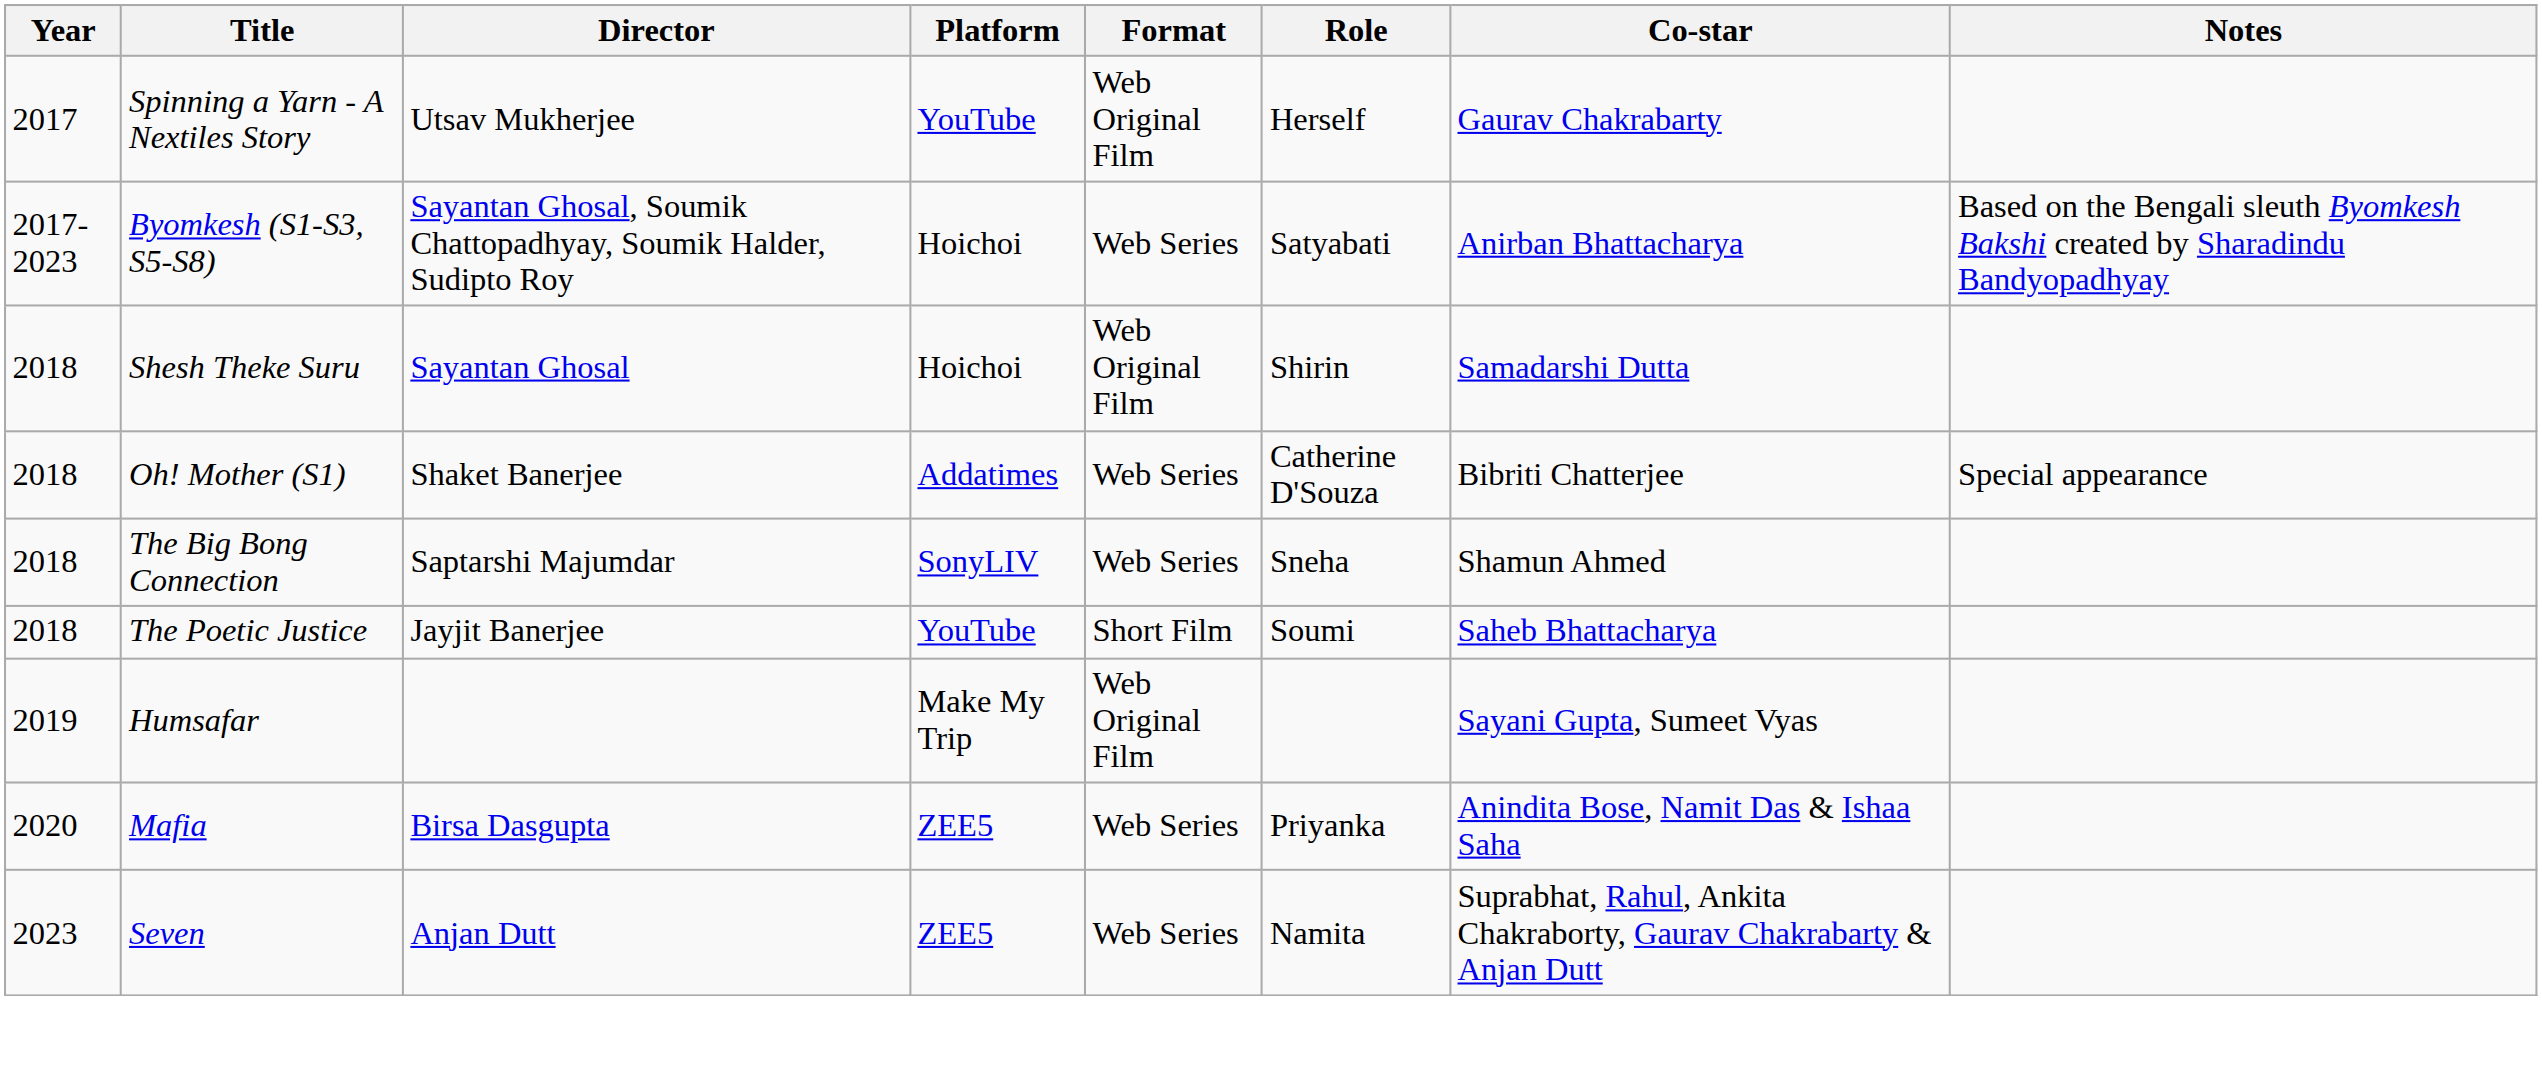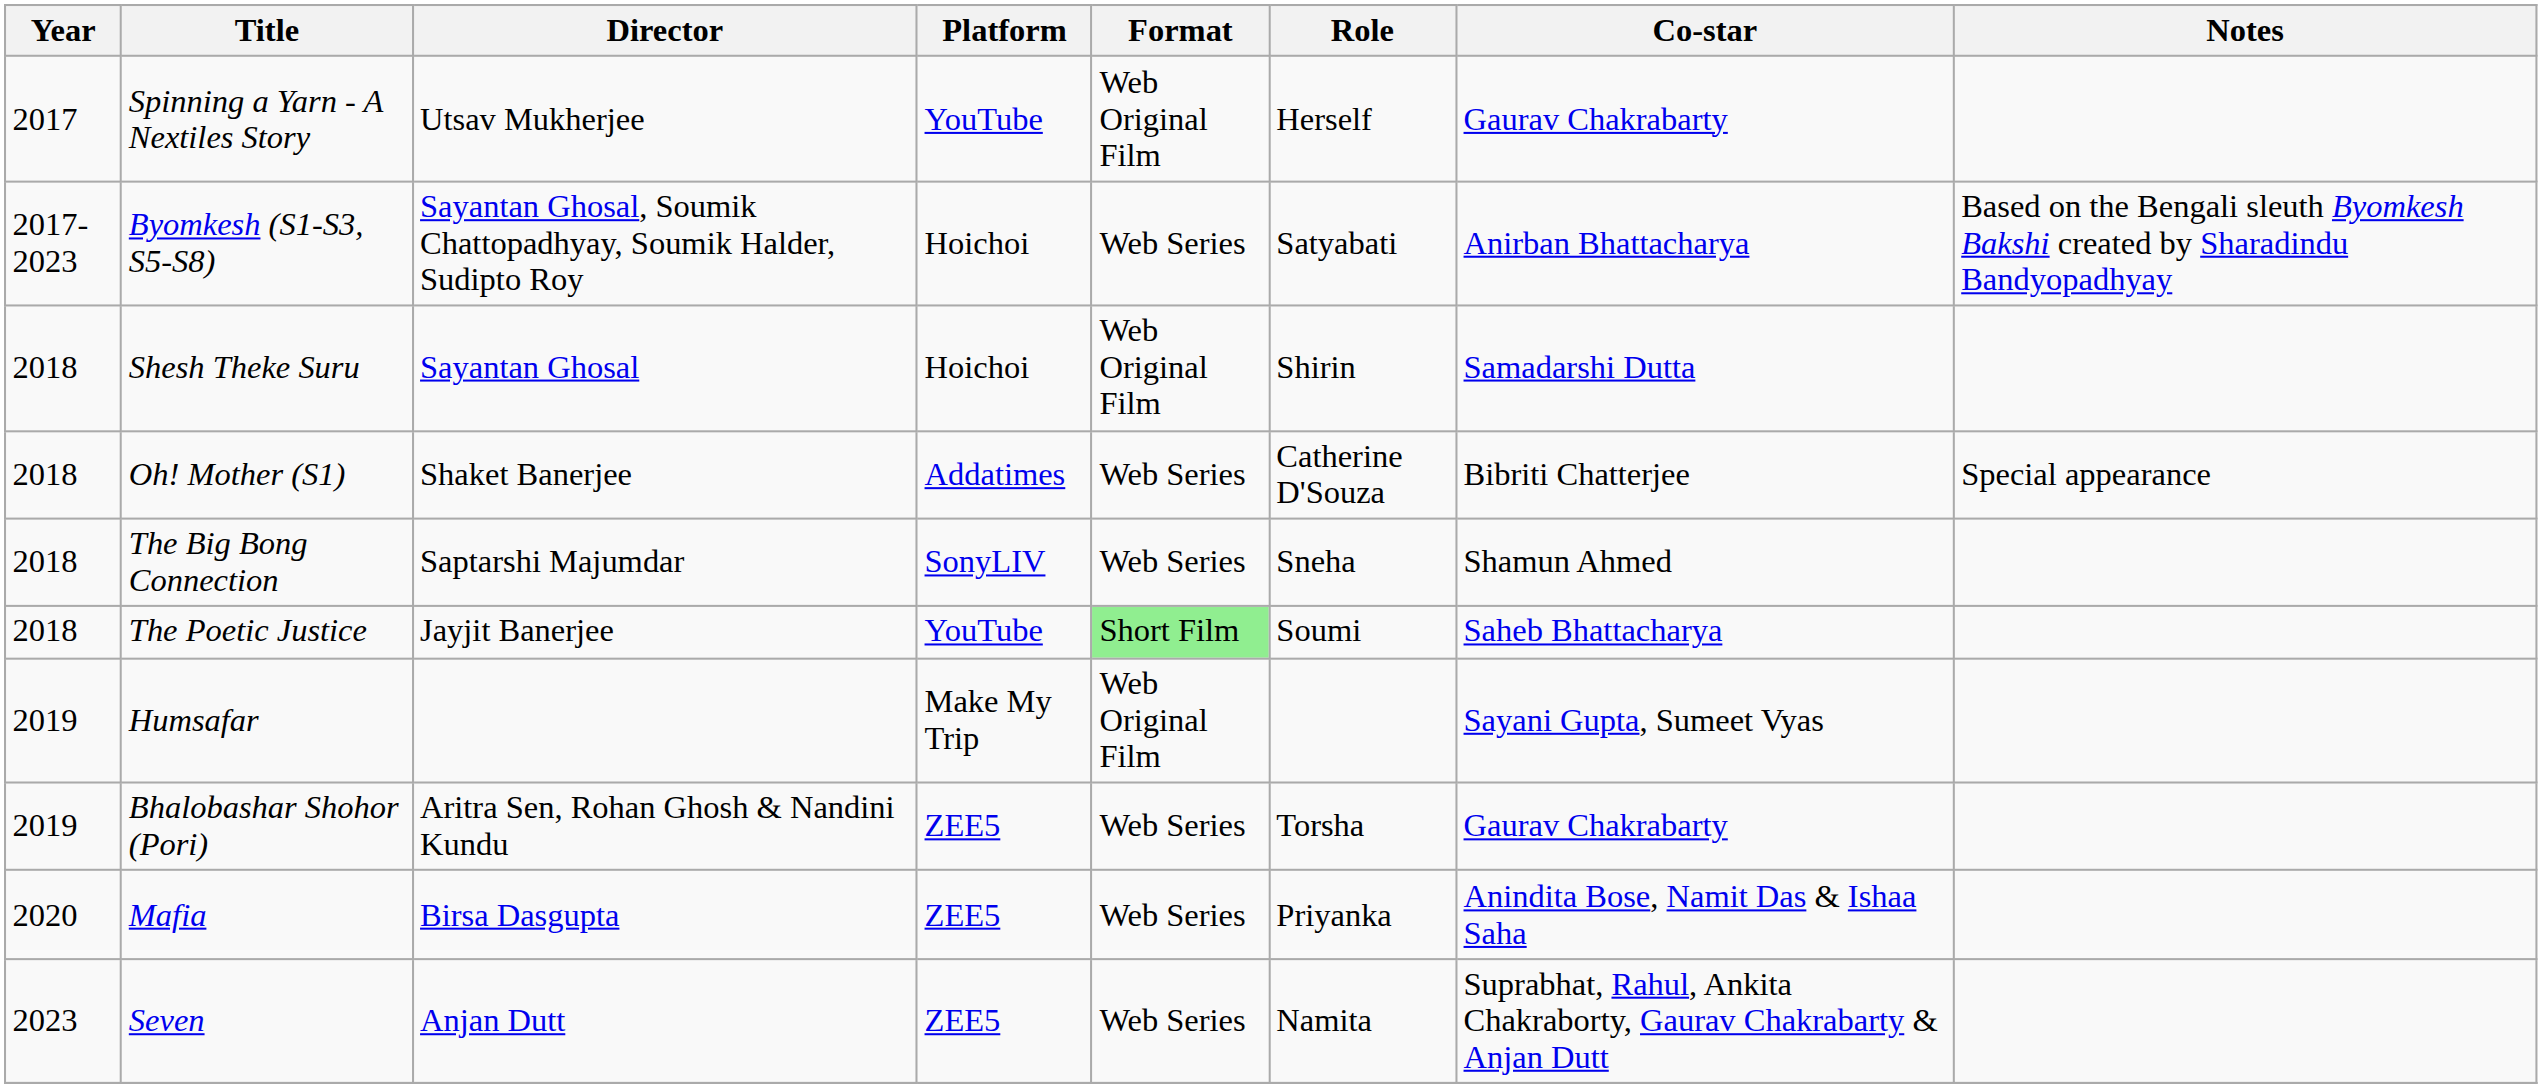 <table class="wikitable sortable">
 <tr>
 <th>Year</th>
 <th>Title</th>
 <th>Director</th>
 <th>Platform</th>
 <th>Format</th>
 <th>Role</th>
 <th>Co-star</th>
 <th>Notes</th>
 </tr>
 <tr>
 <td>2017</td>
 <td><em>Spinning a Yarn - A Nextiles Story</em></td>
 <td>Utsav Mukherjee</td>
 <td><a href='#'>YouTube</a></td>
 <td>Web Original Film</td>
 <td>Herself</td>
 <td><a href='#'>Gaurav Chakrabarty</a></td>
 <td></td>
 </tr>
 <tr>
 <td>2017-2023</td>
 <td><em><a href='#'>Byomkesh</a> (S1-S3, S5-S8)</em></td>
 <td><a href='#'>Sayantan Ghosal</a>, Soumik Chattopadhyay, Soumik Halder, Sudipto Roy</td>
 <td>Hoichoi</td>
 <td>Web Series</td>
 <td>Satyabati</td>
 <td><a href='#'>Anirban Bhattacharya</a></td>
 <td>Based on the Bengali sleuth <em><a href='#'>Byomkesh Bakshi</a></em> created by <a href='#'>Sharadindu Bandyopadhyay</a></td>
 </tr>
 <tr>
 <td>2018</td>
 <td><em>Shesh Theke Suru</em></td>
 <td><a href='#'>Sayantan Ghosal</a></td>
 <td>Hoichoi</td>
 <td>Web Original Film</td>
 <td>Shirin</td>
 <td><a href='#'>Samadarshi Dutta</a></td>
 <td></td>
 </tr>
 <tr>
 <td>2018</td>
 <td><em>Oh! Mother (S1)</em></td>
 <td>Shaket Banerjee</td>
 <td><a href='#'>Addatimes</a></td>
 <td>Web Series</td>
 <td>Catherine D'Souza</td>
 <td>Bibriti Chatterjee</td>
 <td>Special appearance</td>
 </tr>
 <tr>
 <td>2018</td>
 <td><em>The Big Bong Connection</em></td>
 <td>Saptarshi Majumdar</td>
 <td><a href='#'>SonyLIV</a></td>
 <td>Web Series</td>
 <td>Sneha</td>
 <td>Shamun Ahmed</td>
 <td></td>
 </tr>
 <tr>
 <td>2018</td>
 <td><em>The Poetic Justice</em></td>
 <td>Jayjit Banerjee</td>
 <td><a href='#'>YouTube</a></td>
-<td>Short Film</td>
+<td style="background: lightgreen;">Short Film</td>
 <td>Soumi</td>
 <td><a href='#'>Saheb Bhattacharya</a></td>
 <td></td>
 </tr>
 <tr>
 <td>2019</td>
 <td><em>Humsafar</em></td>
 <td></td>
 <td>Make My Trip</td>
 <td>Web Original Film</td>
 <td></td>
 <td><a href='#'>Sayani Gupta</a>, Sumeet Vyas</td>
+<td></td>
+</tr>
+<tr>
+<td>2019</td>
+<td><em>Bhalobashar Shohor (Pori)</em></td>
+<td>Aritra Sen, Rohan Ghosh & Nandini Kundu</td>
+<td><a href='#'>ZEE5</a></td>
+<td>Web Series</td>
+<td>Torsha</td>
+<td><a href='#'>Gaurav Chakrabarty</a></td>
 <td></td>
 </tr>
 <tr>
 <td>2020</td>
 <td><em><a href='#'>Mafia</a></em></td>
 <td><a href='#'>Birsa Dasgupta</a></td>
 <td><a href='#'>ZEE5</a></td>
 <td>Web Series</td>
 <td>Priyanka</td>
 <td><a href='#'>Anindita Bose</a>, <a href='#'>Namit Das</a> & <a href='#'>Ishaa Saha</a></td>
 <td></td>
 </tr>
 <tr>
 <td>2023</td>
 <td><em><a href='#'>Seven</a></em></td>
 <td><a href='#'>Anjan Dutt</a></td>
 <td><a href='#'>ZEE5</a></td>
 <td>Web Series</td>
 <td>Namita</td>
 <td>Suprabhat, <a href='#'>Rahul</a>, Ankita Chakraborty, <a href='#'>Gaurav Chakrabarty</a> & <a href='#'>Anjan Dutt</a></td>
 <td></td>
 </tr>
 <tr>
 </tr>
 </table>
